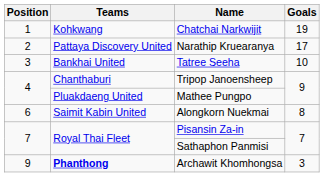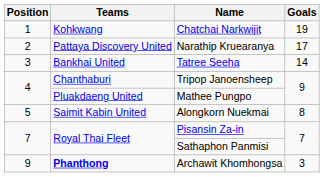 <table class="wikitable">
 <tr>
 <th>Position</th>
 <th>Teams</th>
 <th>Name</th>
 <th>Goals</th>
 </tr>
 <tr>
 <td align=center rowspan="1">1</td>
 <td><a href='#'>Kohkwang</a></td>
 <td> <a href='#'>Chatchai Narkwijit</a></td>
 <td align=center>19</td>
 </tr>
 <tr>
 <td align=center rowspan="1">2</td>
 <td><a href='#'>Pattaya Discovery United</a></td>
 <td> Narathip Kruearanya</td>
 <td align=center>17</td>
 </tr>
 <tr>
 <td align=center rowspan="1">3</td>
 <td><a href='#'>Bankhai United</a></td>
 <td> <a href='#'>Tatree Seeha</a></td>
-<td align=center>10</td>
+<td align=center>14</td>
 </tr>
 <tr>
 <td align=center rowspan="2">4</td>
 <td><a href='#'>Chanthaburi</a></td>
 <td> Tripop Janoensheep</td>
 <td align=center rowspan="2">9</td>
 </tr>
 <tr>
 <td><a href='#'>Pluakdaeng United</a></td>
 <td> Mathee Pungpo</td>
 </tr>
 <tr>
-<td align=center rowspan="1">6</td>
+<td align=center rowspan="1">5</td>
 <td><a href='#'>Saimit Kabin United</a></td>
 <td> Alongkorn Nuekmai</td>
 <td align=center>8</td>
 </tr>
 <tr>
 <td align=center rowspan="2">7</td>
 <td rowspan="2"><a href='#'>Royal Thai Fleet</a></td>
 <td> <a href='#'>Pisansin Za-in</a></td>
 <td align=center rowspan="2">7</td>
 </tr>
 <tr>
 <td> Sathaphon Panmisi</td>
 </tr>
 <tr>
 <td align=center rowspan="1">9</td>
 <td><strong><a href='#'>Phanthong</a></strong></td>
 <td> Archawit Khomhongsa</td>
 <td align=center>3</td>
 </tr>
 </table>
